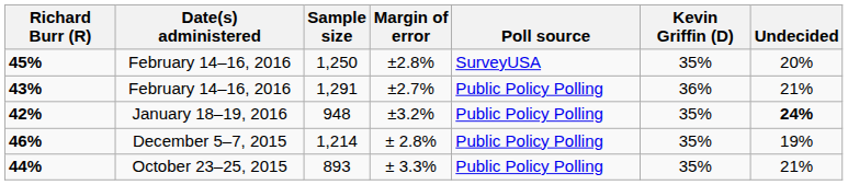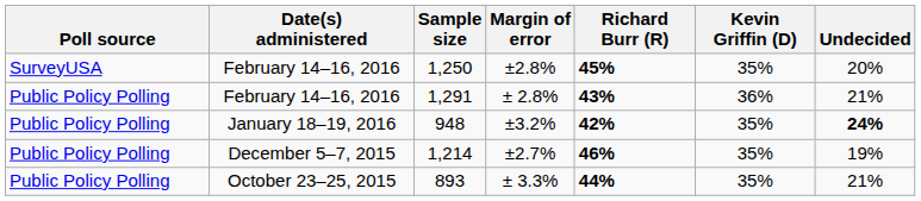 <table class="wikitable">
 <tr valign= bottom>
-<th style="width:100px;">Richard<br>Burr (R)</th>
+<th style="width:175px;">Poll source</th>
 <th style="width:175px;">Date(s)<br>administered</th>
 <th class=small>Sample<br>size</th>
 <th class=small>Margin of<br>error</th>
-<th style="width:175px;">Poll source</th>
+<th style="width:100px;">Richard<br>Burr (R)</th>
 <th style="width:100px;">Kevin<br>Griffin (D)</th>
 <th>Undecided</th>
 </tr>
 <tr>
-<td><strong>45%</strong></td>
+<td><a href='#'>SurveyUSA</a></td>
 <td align=center>February 14–16, 2016</td>
 <td align=center>1,250</td>
 <td align=center>±2.8%</td>
-<td><a href='#'>SurveyUSA</a></td>
+<td><strong>45%</strong></td>
 <td align=center>35%</td>
 <td align=center>20%</td>
 </tr>
 <tr>
-<td><strong>43%</strong></td>
+<td><a href='#'>Public Policy Polling</a></td>
 <td align=center>February 14–16, 2016</td>
 <td align=center>1,291</td>
-<td align=center>±2.7%</td>
-<td><a href='#'>Public Policy Polling</a></td>
+<td align=center>± 2.8%</td>
+<td><strong>43%</strong></td>
 <td align=center>36%</td>
 <td align=center>21%</td>
 </tr>
 <tr>
-<td><strong>42%</strong></td>
+<td><a href='#'>Public Policy Polling</a></td>
 <td align=center>January 18–19, 2016</td>
 <td align=center>948</td>
 <td align=center>±3.2%</td>
-<td><a href='#'>Public Policy Polling</a></td>
+<td><strong>42%</strong></td>
 <td align=center>35%</td>
 <td align=center><strong>24%</strong></td>
 </tr>
 <tr>
-<td><strong>46%</strong></td>
+<td><a href='#'>Public Policy Polling</a></td>
 <td align=center>December 5–7, 2015</td>
 <td align=center>1,214</td>
-<td align=center>± 2.8%</td>
-<td><a href='#'>Public Policy Polling</a></td>
+<td align=center>±2.7%</td>
+<td><strong>46%</strong></td>
 <td align=center>35%</td>
 <td align=center>19%</td>
 </tr>
 <tr>
-<td><strong>44%</strong></td>
+<td><a href='#'>Public Policy Polling</a></td>
 <td align=center>October 23–25, 2015</td>
 <td align=center>893</td>
 <td align=center>± 3.3%</td>
-<td><a href='#'>Public Policy Polling</a></td>
+<td><strong>44%</strong></td>
 <td align=center>35%</td>
 <td align=center>21%</td>
 </tr>
 </table>
